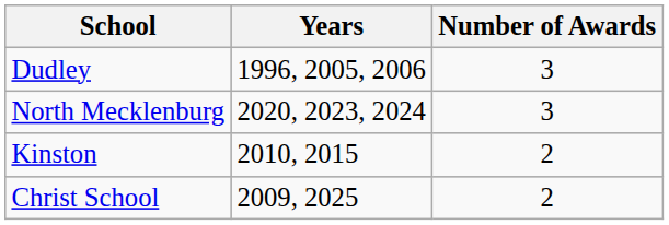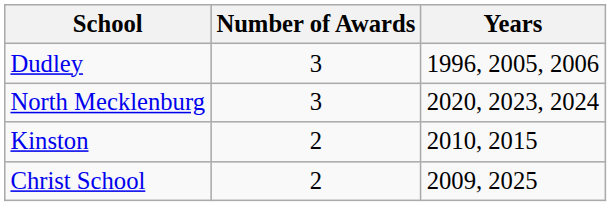 <table class="wikitable sortable">
 <tr>
 <th>School</th>
+<th>Number of Awards</th>
 <th>Years</th>
-<th>Number of Awards</th>
 </tr>
 <tr>
 <td><a href='#'>Dudley</a></td>
+<td align=center>3</td>
 <td>1996, 2005, 2006</td>
-<td align=center>3</td>
 </tr>
 <tr>
 <td><a href='#'>North Mecklenburg</a></td>
+<td align=center>3</td>
 <td>2020, 2023, 2024</td>
-<td align=center>3</td>
 </tr>
 <tr>
 <td><a href='#'>Kinston</a></td>
+<td align=center>2</td>
 <td>2010, 2015</td>
-<td align=center>2</td>
 </tr>
 <tr>
 <td><a href='#'>Christ School</a></td>
+<td align=center>2</td>
 <td>2009, 2025</td>
-<td align=center>2</td>
 </tr>
 </table>
